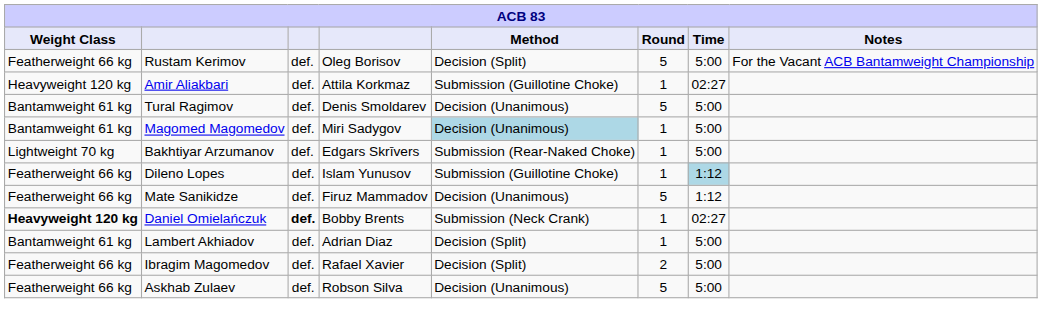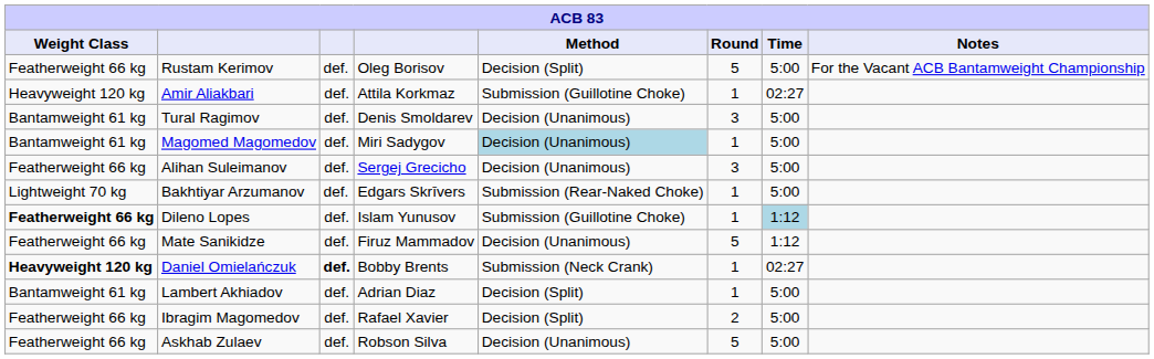 <table class="wikitable" style="font-size: 80%;">
 <tr>
 <th colspan="8" style="background-color: #ccf; color: #000080; text-align: center;"><strong>ACB 83</strong></th>
 </tr>
 <tr>
 <th colspan="1" style="background-color: #E6E8FA; color: #000000; text-align: center;">Weight Class</th>
 <th colspan="1" style="background-color: #E6E8FA; color: #000000; text-align: center;"></th>
 <th colspan="1" style="background-color: #E6E8FA; color: #000000; text-align: center;"></th>
 <th colspan="1" style="background-color: #E6E8FA; color: #000000; text-align: center;"></th>
 <th colspan="1" style="background-color: #E6E8FA; color: #000000; text-align: center;">Method</th>
 <th colspan="1" style="background-color: #E6E8FA; color: #000000; text-align: center;">Round</th>
 <th colspan="1" style="background-color: #E6E8FA; color: #000000; text-align: center;">Time</th>
 <th colspan="1" style="background-color: #E6E8FA; color: #000000; text-align: center;">Notes</th>
 </tr>
 <tr>
 <td>Featherweight 66 kg</td>
 <td> Rustam Kerimov</td>
 <td>def.</td>
 <td> Oleg Borisov</td>
 <td>Decision (Split)</td>
 <td align=center>5</td>
 <td align=center>5:00</td>
 <td>For the Vacant <a href='#'>ACB Bantamweight Championship</a></td>
 </tr>
 <tr>
 <td>Heavyweight 120 kg</td>
 <td> <a href='#'>Amir Aliakbari</a></td>
 <td align=center>def.</td>
 <td> Attila Korkmaz</td>
 <td>Submission (Guillotine Choke)</td>
 <td align=center>1</td>
 <td align=center>02:27</td>
 <td></td>
 </tr>
 <tr>
 <td>Bantamweight 61 kg</td>
 <td> Tural Ragimov</td>
 <td align=center>def.</td>
 <td> Denis Smoldarev</td>
 <td>Decision (Unanimous)</td>
-<td align=center>5</td>
+<td align=center>3</td>
 <td align=center>5:00</td>
 <td></td>
 </tr>
 <tr>
 <td>Bantamweight 61 kg</td>
 <td> <a href='#'>Magomed Magomedov</a></td>
 <td align=center>def.</td>
 <td> Miri Sadygov</td>
 <td style="background: lightblue;">Decision (Unanimous)</td>
 <td align=center>1</td>
 <td align=center>5:00</td>
 <td></td>
 </tr>
 <tr>
+<td>Featherweight 66 kg</td>
+<td> Alihan Suleimanov</td>
+<td align=center>def.</td>
+<td> <a href='#'>Sergej Grecicho</a></td>
+<td>Decision (Unanimous)</td>
+<td align=center>3</td>
+<td align=center>5:00</td>
+<td></td>
+</tr>
+<tr>
 <td>Lightweight 70 kg</td>
 <td> Bakhtiyar Arzumanov</td>
 <td>def.</td>
 <td> Edgars Skrīvers</td>
 <td>Submission (Rear-Naked Choke)</td>
 <td align=center>1</td>
 <td align=center>5:00</td>
 <td></td>
 </tr>
 <tr>
-<td>Featherweight 66 kg</td>
+<td><strong>Featherweight 66 kg</strong></td>
 <td> Dileno Lopes</td>
 <td align=center>def.</td>
 <td> Islam Yunusov</td>
 <td>Submission (Guillotine Choke)</td>
 <td align=center>1</td>
 <td align=center style="background: lightblue;">1:12</td>
 <td></td>
 </tr>
 <tr>
 <td>Featherweight 66 kg</td>
 <td> Mate Sanikidze</td>
 <td align=center>def.</td>
 <td> Firuz Mammadov</td>
 <td>Decision (Unanimous)</td>
 <td align=center>5</td>
 <td align=center>1:12</td>
 <td></td>
 </tr>
 <tr>
 <td><strong>Heavyweight 120 kg</strong></td>
 <td> <a href='#'>Daniel Omielańczuk</a></td>
 <td align=center><strong>def.</strong></td>
 <td> Bobby Brents</td>
 <td>Submission (Neck Crank)</td>
 <td align=center>1</td>
 <td align=center>02:27</td>
 <td></td>
 </tr>
 <tr>
 <td>Bantamweight 61 kg</td>
 <td> Lambert Akhiadov</td>
 <td align=center>def.</td>
 <td> Adrian Diaz</td>
 <td>Decision (Split)</td>
 <td align=center>1</td>
 <td align=center>5:00</td>
 <td></td>
 </tr>
 <tr>
 <td>Featherweight 66 kg</td>
 <td> Ibragim Magomedov</td>
 <td align=center>def.</td>
 <td> Rafael Xavier</td>
 <td>Decision (Split)</td>
 <td align=center>2</td>
 <td align=center>5:00</td>
 <td></td>
 </tr>
 <tr>
 <td>Featherweight 66 kg</td>
 <td> Askhab Zulaev</td>
 <td align=center>def.</td>
 <td> Robson Silva</td>
 <td>Decision (Unanimous)</td>
 <td align=center>5</td>
 <td align=center>5:00</td>
 <td></td>
 </tr>
 </table>
